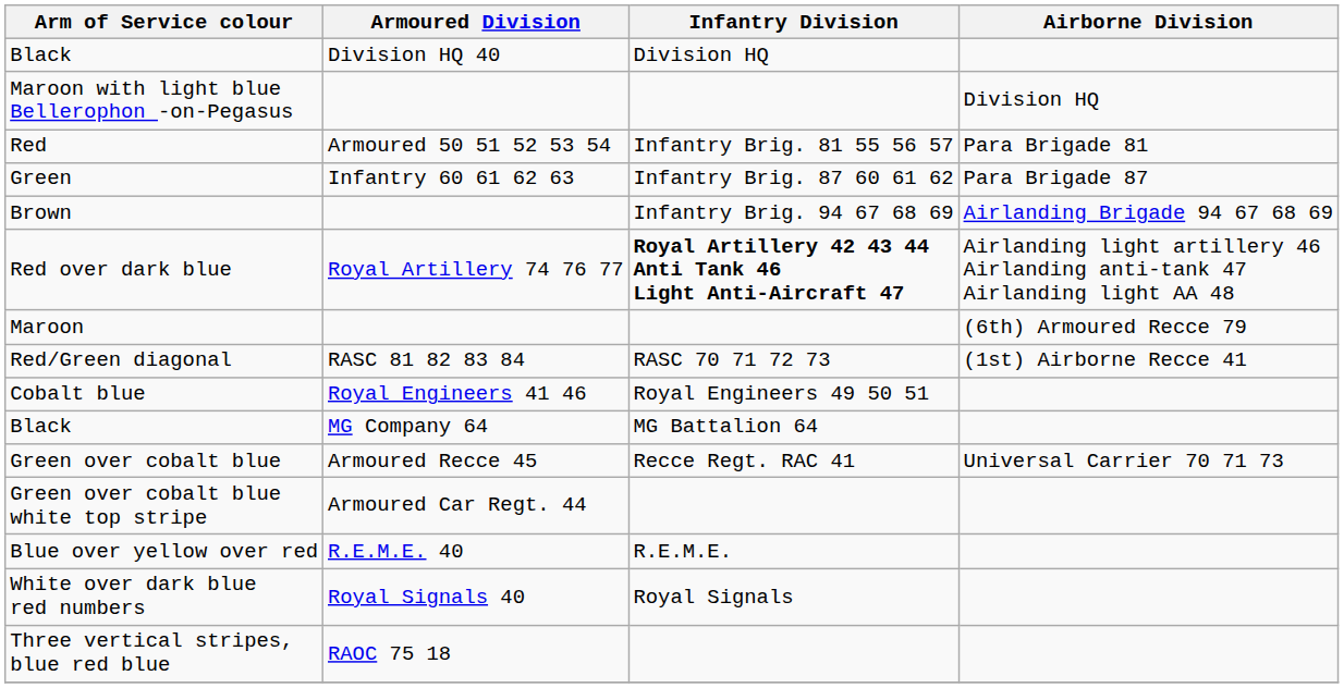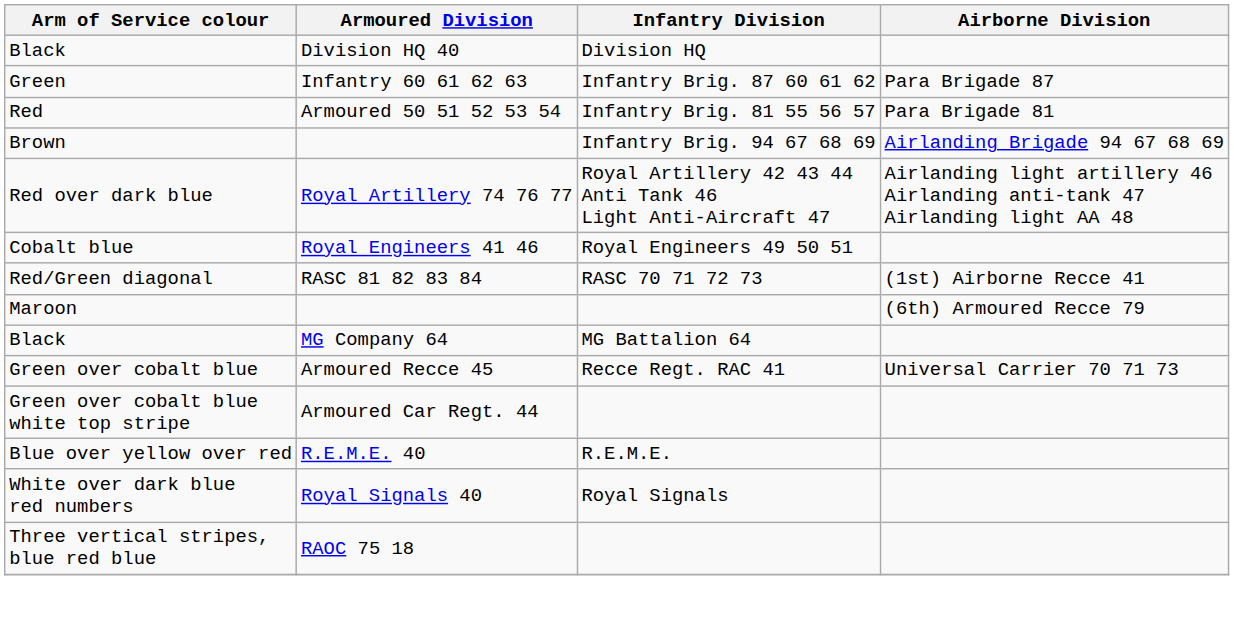 <table class="wikitable" style=centre;">
 <tr>
 <th>Arm of Service colour</th>
 <th>Armoured <a href='#'>Division</a></th>
 <th>Infantry Division</th>
 <th>Airborne Division</th>
 </tr>
 <tr>
 <td>Black</td>
 <td>Division HQ 40</td>
 <td>Division HQ</td>
 <td></td>
 </tr>
 <tr>
-<td>Maroon with light blue <br> <a href='#'>Bellerophon </a>-on-Pegasus</td>
-<td></td>
-<td></td>
-<td>Division HQ</td>
+<td>Green</td>
+<td>Infantry 60 61 62 63</td>
+<td>Infantry Brig. 87 60 61 62</td>
+<td>Para Brigade 87</td>
 </tr>
 <tr>
 <td>Red</td>
 <td>Armoured 50 51 52 53 54</td>
 <td>Infantry Brig. 81 55 56 57</td>
 <td>Para Brigade 81</td>
-</tr>
-<tr>
-<td>Green</td>
-<td>Infantry 60 61 62 63</td>
-<td>Infantry Brig. 87 60 61 62</td>
-<td>Para Brigade 87</td>
 </tr>
 <tr>
 <td>Brown</td>
 <td></td>
 <td>Infantry Brig. 94 67 68 69</td>
 <td><a href='#'>Airlanding Brigade</a> 94 67 68 69</td>
 </tr>
 <tr>
 <td>Red over dark blue</td>
 <td><a href='#'>Royal Artillery</a> 74 76 77</td>
-<td><strong>Royal Artillery 42 43 44 <br> Anti Tank 46 <br> Light Anti-Aircraft 47</strong></td>
+<td>Royal Artillery 42 43 44 <br> Anti Tank 46 <br> Light Anti-Aircraft 47</td>
 <td>Airlanding light artillery 46 <br> Airlanding anti-tank 47 <br> Airlanding light AA 48</td>
 </tr>
 <tr>
-<td>Maroon</td>
+<td>Cobalt blue</td>
+<td><a href='#'>Royal Engineers</a> 41 46</td>
+<td>Royal Engineers 49 50 51</td>
 <td></td>
-<td></td>
-<td>(6th) Armoured Recce 79</td>
 </tr>
 <tr>
 <td>Red/Green diagonal</td>
 <td>RASC 81 82 83 84</td>
 <td>RASC 70 71 72 73</td>
 <td>(1st) Airborne Recce 41</td>
 </tr>
 <tr>
-<td>Cobalt blue</td>
-<td><a href='#'>Royal Engineers</a> 41 46</td>
-<td>Royal Engineers 49 50 51</td>
+<td>Maroon</td>
 <td></td>
+<td></td>
+<td>(6th) Armoured Recce 79</td>
 </tr>
 <tr>
 <td>Black</td>
 <td><a href='#'>MG</a> Company 64</td>
 <td>MG Battalion 64</td>
 <td></td>
 </tr>
 <tr>
 <td>Green over cobalt blue</td>
 <td>Armoured Recce 45</td>
 <td>Recce Regt. RAC 41</td>
 <td>Universal Carrier 70 71 73</td>
 </tr>
 <tr>
 <td>Green over cobalt blue <br> white top stripe</td>
 <td>Armoured Car Regt. 44</td>
 <td></td>
 <td></td>
 </tr>
 <tr>
 <td>Blue over yellow over red</td>
 <td><a href='#'>R.E.M.E.</a> 40</td>
 <td>R.E.M.E.</td>
 <td></td>
 </tr>
 <tr>
 <td>White over dark blue <br> red numbers</td>
 <td><a href='#'>Royal Signals</a> 40</td>
 <td>Royal Signals</td>
 <td></td>
 </tr>
 <tr>
 <td>Three vertical stripes, <br> blue red blue</td>
 <td><a href='#'>RAOC</a> 75 18</td>
 <td></td>
 <td></td>
 </tr>
 <tr>
 </tr>
 </table>
